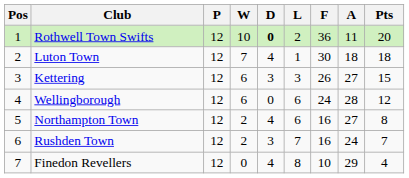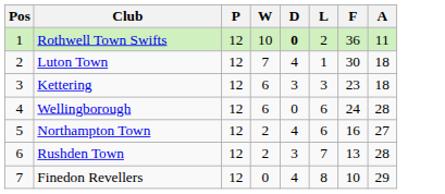 <table class="wikitable" style="text-align:center">
 <tr>
 <th width="25">Pos</th>
 <th width="200">Club</th>
 <th width="25">P</th>
 <th width="25">W</th>
 <th width="25">D</th>
 <th width="25">L</th>
 <th width="25">F</th>
 <th width="25">A</th>
-<th width="40">Pts</th>
 </tr>
 <tr style="background:#D0F0C0;">
 <td>1</td>
 <td align="left"><a href='#'>Rothwell Town Swifts</a></td>
 <td>12</td>
 <td>10</td>
 <td><strong>0</strong></td>
 <td>2</td>
 <td>36</td>
 <td>11</td>
-<td>20</td>
 </tr>
 <tr>
 <td>2</td>
 <td align="left"><a href='#'>Luton Town</a></td>
 <td>12</td>
 <td>7</td>
 <td>4</td>
 <td>1</td>
 <td>30</td>
 <td>18</td>
-<td>18</td>
 </tr>
 <tr>
 <td>3</td>
 <td align="left"><a href='#'>Kettering</a></td>
 <td>12</td>
 <td>6</td>
 <td>3</td>
 <td>3</td>
-<td>26</td>
-<td>27</td>
-<td>15</td>
+<td>23</td>
+<td>18</td>
 </tr>
 <tr>
 <td>4</td>
 <td align="left"><a href='#'>Wellingborough</a></td>
 <td>12</td>
 <td>6</td>
 <td>0</td>
 <td>6</td>
 <td>24</td>
 <td>28</td>
-<td>12</td>
 </tr>
 <tr>
 <td>5</td>
 <td align="left"><a href='#'>Northampton Town</a></td>
 <td>12</td>
 <td>2</td>
 <td>4</td>
 <td>6</td>
 <td>16</td>
 <td>27</td>
-<td>8</td>
 </tr>
 <tr>
 <td>6</td>
 <td align="left"><a href='#'>Rushden Town</a></td>
 <td>12</td>
 <td>2</td>
 <td>3</td>
 <td>7</td>
-<td>16</td>
-<td>24</td>
-<td>7</td>
+<td>13</td>
+<td>28</td>
 </tr>
 <tr>
 <td>7</td>
 <td align="left">Finedon Revellers</td>
 <td>12</td>
 <td>0</td>
 <td>4</td>
 <td>8</td>
 <td>10</td>
 <td>29</td>
-<td>4</td>
 </tr>
 </table>
